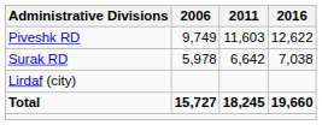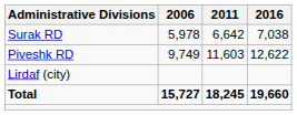 <table class="wikitable">
 <tr>
 <th>Administrative Divisions</th>
 <th>2006</th>
 <th>2011</th>
 <th>2016</th>
 </tr>
 <tr>
+<td><a href='#'>Surak RD</a></td>
+<td style="text-align: right;">5,978</td>
+<td style="text-align: right;">6,642</td>
+<td style="text-align: right;">7,038</td>
+</tr>
+<tr>
 <td><a href='#'>Piveshk RD</a></td>
 <td style="text-align: right;">9,749</td>
 <td style="text-align: right;">11,603</td>
 <td style="text-align: right;">12,622</td>
-</tr>
-<tr>
-<td><a href='#'>Surak RD</a></td>
-<td style="text-align: right;">5,978</td>
-<td style="text-align: right;">6,642</td>
-<td style="text-align: right;">7,038</td>
 </tr>
 <tr>
 <td><a href='#'>Lirdaf</a> (city)</td>
 <td style="text-align: right;"></td>
 <td style="text-align: right;"></td>
 <td style="text-align: right;"></td>
 </tr>
 <tr>
 <td><strong>Total</strong></td>
 <td style="text-align: right;"><strong>15,727</strong></td>
 <td style="text-align: right;"><strong>18,245</strong></td>
 <td style="text-align: right;"><strong>19,660</strong></td>
 </tr>
 <tr>
 <td colspan=4></td>
 </tr>
 </table>
